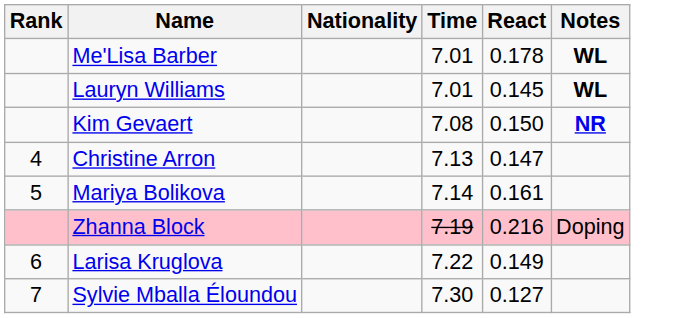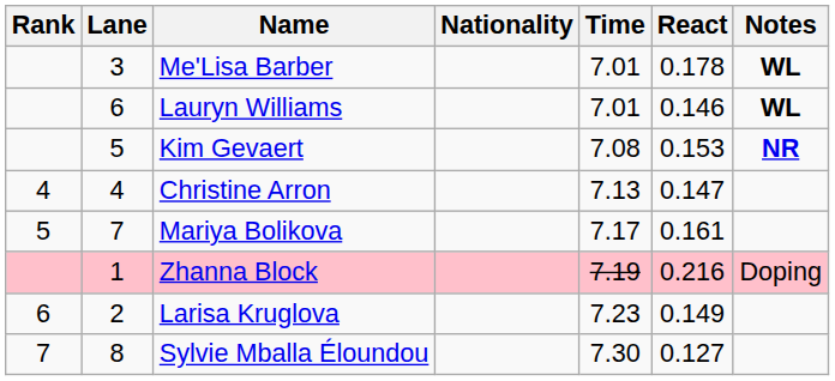 <table class="wikitable sortable" style="text-align:center">
 <tr>
 <th>Rank</th>
+<th>Lane</th>
 <th>Name</th>
 <th>Nationality</th>
 <th>Time</th>
 <th>React</th>
 <th>Notes</th>
 </tr>
 <tr>
 <td></td>
+<td>3</td>
 <td align="left"><a href='#'>Me'Lisa Barber</a></td>
 <td align=left></td>
 <td>7.01</td>
 <td>0.178</td>
 <td><strong>WL</strong></td>
 </tr>
 <tr>
 <td></td>
+<td>6</td>
 <td align="left"><a href='#'>Lauryn Williams</a></td>
 <td align=left></td>
 <td>7.01</td>
-<td>0.145</td>
+<td>0.146</td>
 <td><strong>WL</strong></td>
 </tr>
 <tr>
 <td></td>
+<td>5</td>
 <td align="left"><a href='#'>Kim Gevaert</a></td>
 <td align=left></td>
 <td>7.08</td>
-<td>0.150</td>
+<td>0.153</td>
 <td><strong><a href='#'>NR</a></strong></td>
 </tr>
 <tr>
+<td>4</td>
 <td>4</td>
 <td align="left"><a href='#'>Christine Arron</a></td>
 <td align=left></td>
 <td>7.13</td>
 <td>0.147</td>
 <td></td>
 </tr>
 <tr>
 <td>5</td>
+<td>7</td>
 <td align="left"><a href='#'>Mariya Bolikova</a></td>
 <td align=left></td>
-<td>7.14</td>
+<td>7.17</td>
 <td>0.161</td>
 <td></td>
 </tr>
 <tr bgcolor=pink>
 <td></td>
+<td>1</td>
 <td align="left"><a href='#'>Zhanna Block</a></td>
 <td align=left></td>
 <td><s>7.19 </s></td>
 <td>0.216</td>
 <td>Doping</td>
 </tr>
 <tr>
 <td>6</td>
+<td>2</td>
 <td align="left"><a href='#'>Larisa Kruglova</a></td>
 <td align=left></td>
-<td>7.22</td>
+<td>7.23</td>
 <td>0.149</td>
 <td></td>
 </tr>
 <tr>
 <td>7</td>
+<td>8</td>
 <td align="left"><a href='#'>Sylvie Mballa Éloundou</a></td>
 <td align=left></td>
 <td>7.30</td>
 <td>0.127</td>
 <td></td>
 </tr>
 </table>
